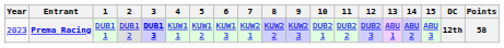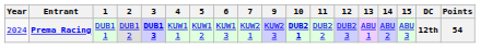 <table class="wikitable" style="text-align:center; font-size:85%">
 <tr>
 <th>Year</th>
 <th>Entrant</th>
 <th>1</th>
 <th>2</th>
 <th>3</th>
 <th>4</th>
 <th>5</th>
 <th>6</th>
 <th>7</th>
-<th>8</th>
 <th>9</th>
 <th>10</th>
 <th>11</th>
 <th>12</th>
 <th>13</th>
 <th>14</th>
 <th>15</th>
 <th>DC</th>
 <th>Points</th>
 </tr>
 <tr>
-<td><a href='#'>2023</a></td>
+<td><a href='#'>2024</a></td>
 <th nowrap><a href='#'>Prema Racing</a></th>
 <td style="background:#DFFFDF;"><a href='#'>DUB1<br>1</a><br></td>
 <td style="background:#DFDFDF;"><a href='#'>DUB1<br>2</a><br></td>
 <td style="background:#CFCFFF;"><strong><a href='#'>DUB1<br>3</a><br></strong></td>
 <td style="background:#DFFFDF;"><a href='#'>KUW1<br>1</a><br></td>
 <td style="background:#DFFFDF;"><a href='#'>KUW1<br>2</a><br></td>
 <td style="background:#DFFFDF;"><a href='#'>KUW1<br>3</a><br></td>
 <td style="background:#DFFFDF;"><a href='#'>KUW2<br>1</a><br></td>
-<td style="background:#CFCFFF;"><a href='#'>KUW2<br>2</a><br></td>
 <td style="background:#CFCFFF;"><a href='#'>KUW2<br>3</a><br></td>
-<td style="background:#DFFFDF;"><a href='#'>DUB2<br>1</a><br></td>
+<td style="background:#DFFFDF;"><strong><a href='#'>DUB2<br>1</a><br></strong></td>
 <td style="background:#DFFFDF;"><a href='#'>DUB2<br>2</a><br></td>
 <td style="background:#CFCFFF;"><a href='#'>DUB2<br>3</a><br></td>
 <td style="background:#EFCFFF;"><a href='#'>ABU<br>1</a><br></td>
 <td style="background:#CFCFFF;"><a href='#'>ABU<br>2</a><br></td>
 <td style="background:#DFFFDF;"><a href='#'>ABU<br>3</a><br></td>
 <th>12th</th>
-<th>58</th>
+<th>54</th>
 </tr>
 </table>
